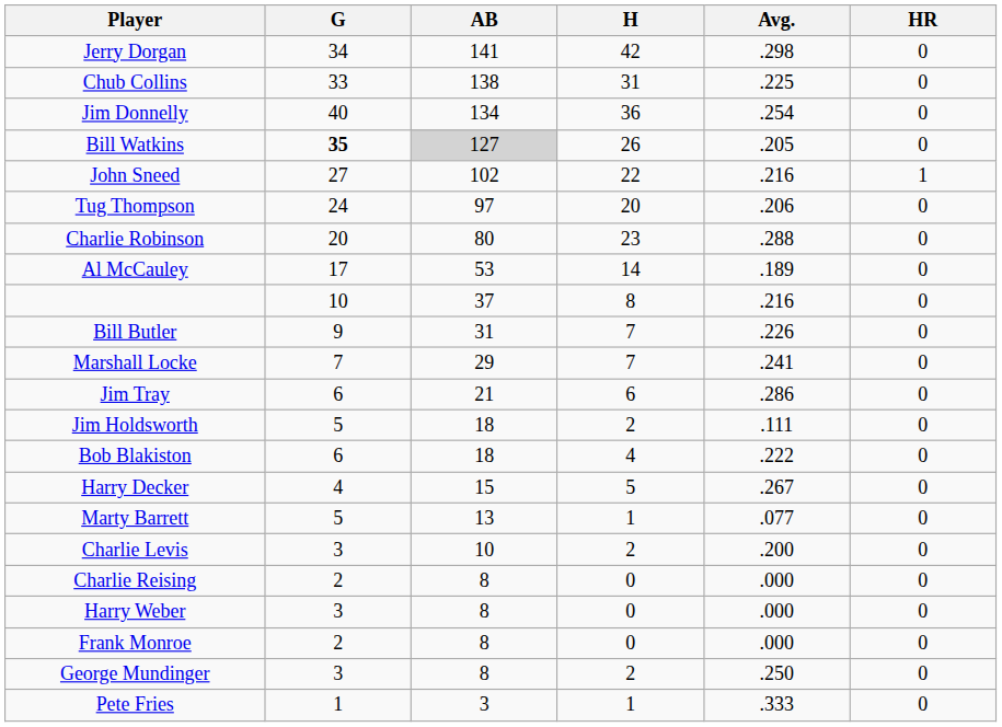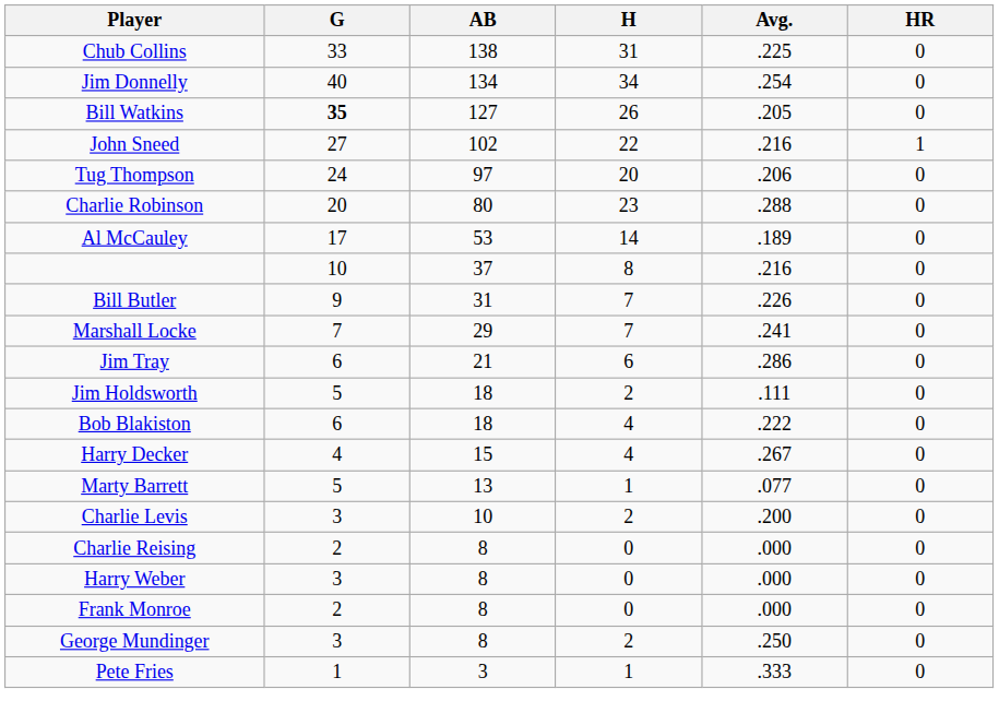 <table class="wikitable sortable">
 <tr>
 <th bgcolor="#DDDDFF" width="16%">Player</th>
 <th bgcolor="#DDDDFF" width="9%">G</th>
 <th bgcolor="#DDDDFF" width="9%">AB</th>
 <th bgcolor="#DDDDFF" width="9%">H</th>
 <th bgcolor="#DDDDFF" width="9%">Avg.</th>
 <th bgcolor="#DDDDFF" width="9%">HR</th>
-</tr>
-<tr align="center">
-<td><a href='#'>Jerry Dorgan</a></td>
-<td>34</td>
-<td>141</td>
-<td>42</td>
-<td>.298</td>
-<td>0</td>
 </tr>
 <tr align=center>
 <td><a href='#'>Chub Collins</a></td>
 <td>33</td>
 <td>138</td>
 <td>31</td>
 <td>.225</td>
 <td>0</td>
 </tr>
 <tr align=center>
 <td><a href='#'>Jim Donnelly</a></td>
 <td>40</td>
 <td>134</td>
-<td>36</td>
+<td>34</td>
 <td>.254</td>
 <td>0</td>
 </tr>
 <tr align=center>
 <td><a href='#'>Bill Watkins</a></td>
 <td><strong>35</strong></td>
-<td style="background: lightgrey;">127</td>
+<td>127</td>
 <td>26</td>
 <td>.205</td>
 <td>0</td>
 </tr>
 <tr align=center>
 <td><a href='#'>John Sneed</a></td>
 <td>27</td>
 <td>102</td>
 <td>22</td>
 <td>.216</td>
 <td>1</td>
 </tr>
 <tr align=center>
 <td><a href='#'>Tug Thompson</a></td>
 <td>24</td>
 <td>97</td>
 <td>20</td>
 <td>.206</td>
 <td>0</td>
 </tr>
 <tr align=center>
 <td><a href='#'>Charlie Robinson</a></td>
 <td>20</td>
 <td>80</td>
 <td>23</td>
 <td>.288</td>
 <td>0</td>
 </tr>
 <tr align=center>
 <td><a href='#'>Al McCauley</a></td>
 <td>17</td>
 <td>53</td>
 <td>14</td>
 <td>.189</td>
 <td>0</td>
 </tr>
 <tr align=center>
 <td></td>
 <td>10</td>
 <td>37</td>
 <td>8</td>
 <td>.216</td>
 <td>0</td>
 </tr>
 <tr align="center">
 <td><a href='#'>Bill Butler</a></td>
 <td>9</td>
 <td>31</td>
 <td>7</td>
 <td>.226</td>
 <td>0</td>
 </tr>
 <tr align=center>
 <td><a href='#'>Marshall Locke</a></td>
 <td>7</td>
 <td>29</td>
 <td>7</td>
 <td>.241</td>
 <td>0</td>
 </tr>
 <tr align=center>
 <td><a href='#'>Jim Tray</a></td>
 <td>6</td>
 <td>21</td>
 <td>6</td>
 <td>.286</td>
 <td>0</td>
 </tr>
 <tr align=center>
 <td><a href='#'>Jim Holdsworth</a></td>
 <td>5</td>
 <td>18</td>
 <td>2</td>
 <td>.111</td>
 <td>0</td>
 </tr>
 <tr align=center>
 <td><a href='#'>Bob Blakiston</a></td>
 <td>6</td>
 <td>18</td>
 <td>4</td>
 <td>.222</td>
 <td>0</td>
 </tr>
 <tr align=center>
 <td><a href='#'>Harry Decker</a></td>
 <td>4</td>
 <td>15</td>
-<td>5</td>
+<td>4</td>
 <td>.267</td>
 <td>0</td>
 </tr>
 <tr align=center>
 <td><a href='#'>Marty Barrett</a></td>
 <td>5</td>
 <td>13</td>
 <td>1</td>
 <td>.077</td>
 <td>0</td>
 </tr>
 <tr align=center>
 <td><a href='#'>Charlie Levis</a></td>
 <td>3</td>
 <td>10</td>
 <td>2</td>
 <td>.200</td>
 <td>0</td>
 </tr>
 <tr align=center>
 <td><a href='#'>Charlie Reising</a></td>
 <td>2</td>
 <td>8</td>
 <td>0</td>
 <td>.000</td>
 <td>0</td>
 </tr>
 <tr align=center>
 <td><a href='#'>Harry Weber</a></td>
 <td>3</td>
 <td>8</td>
 <td>0</td>
 <td>.000</td>
 <td>0</td>
 </tr>
 <tr align=center>
 <td><a href='#'>Frank Monroe</a></td>
 <td>2</td>
 <td>8</td>
 <td>0</td>
 <td>.000</td>
 <td>0</td>
 </tr>
 <tr align=center>
 <td><a href='#'>George Mundinger</a></td>
 <td>3</td>
 <td>8</td>
 <td>2</td>
 <td>.250</td>
 <td>0</td>
 </tr>
 <tr align=center>
 <td><a href='#'>Pete Fries</a></td>
 <td>1</td>
 <td>3</td>
 <td>1</td>
 <td>.333</td>
 <td>0</td>
 </tr>
 </table>
